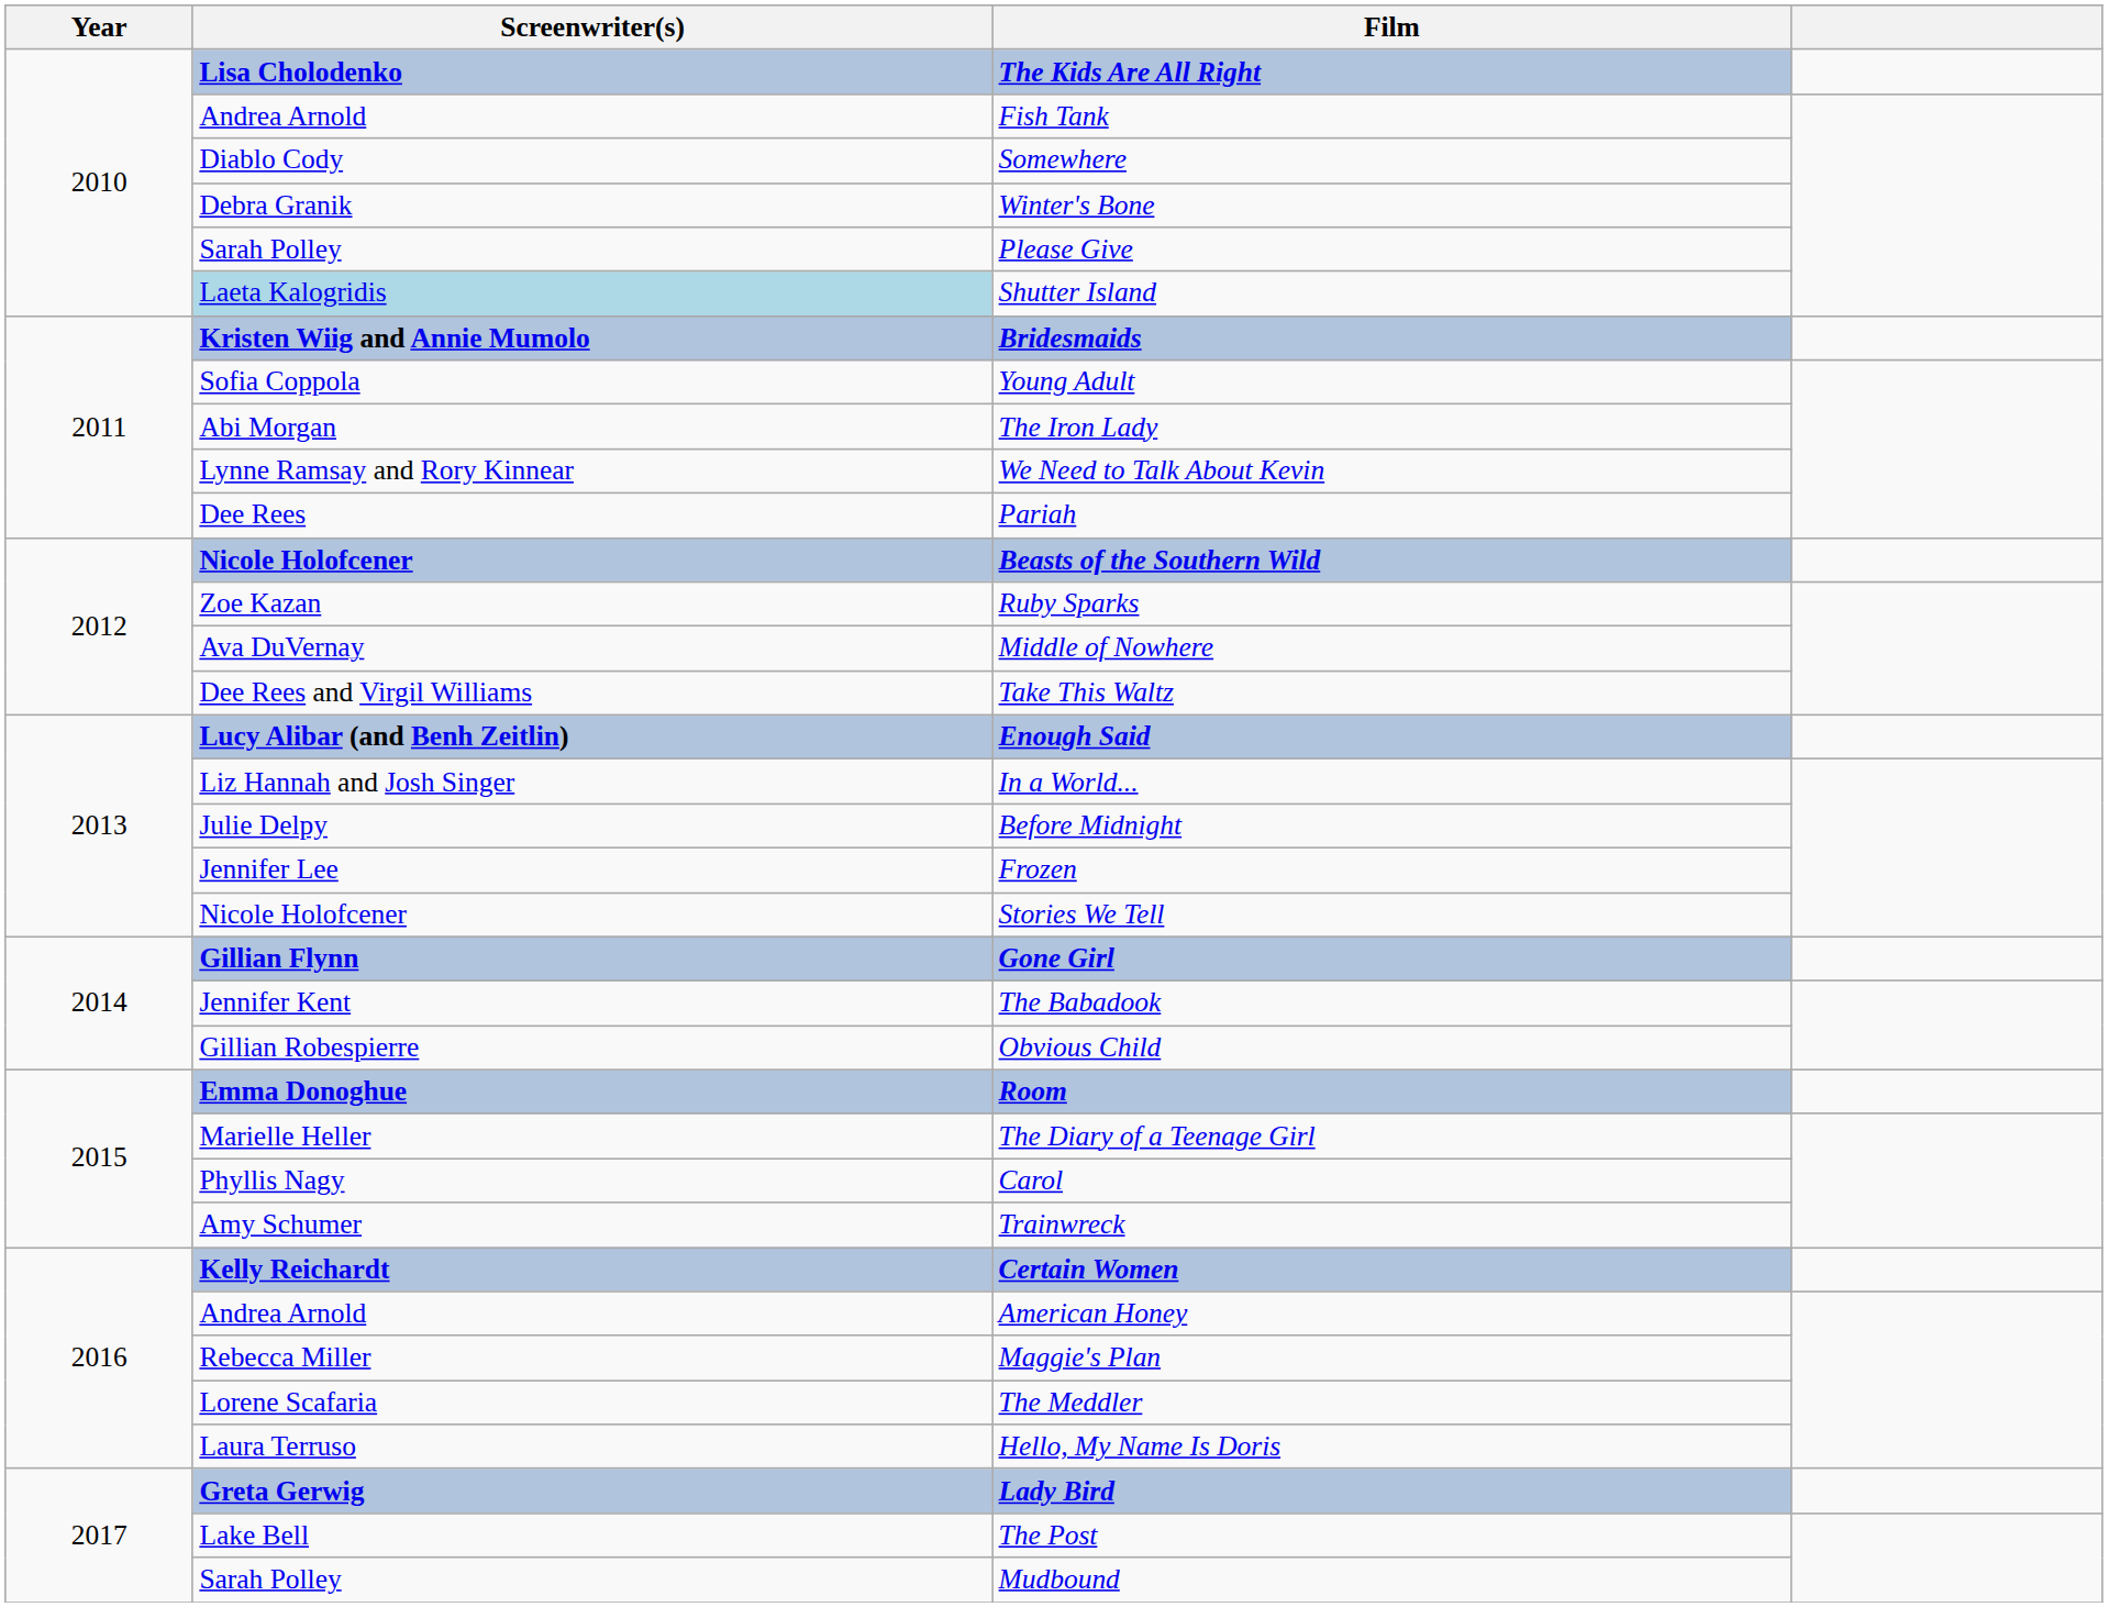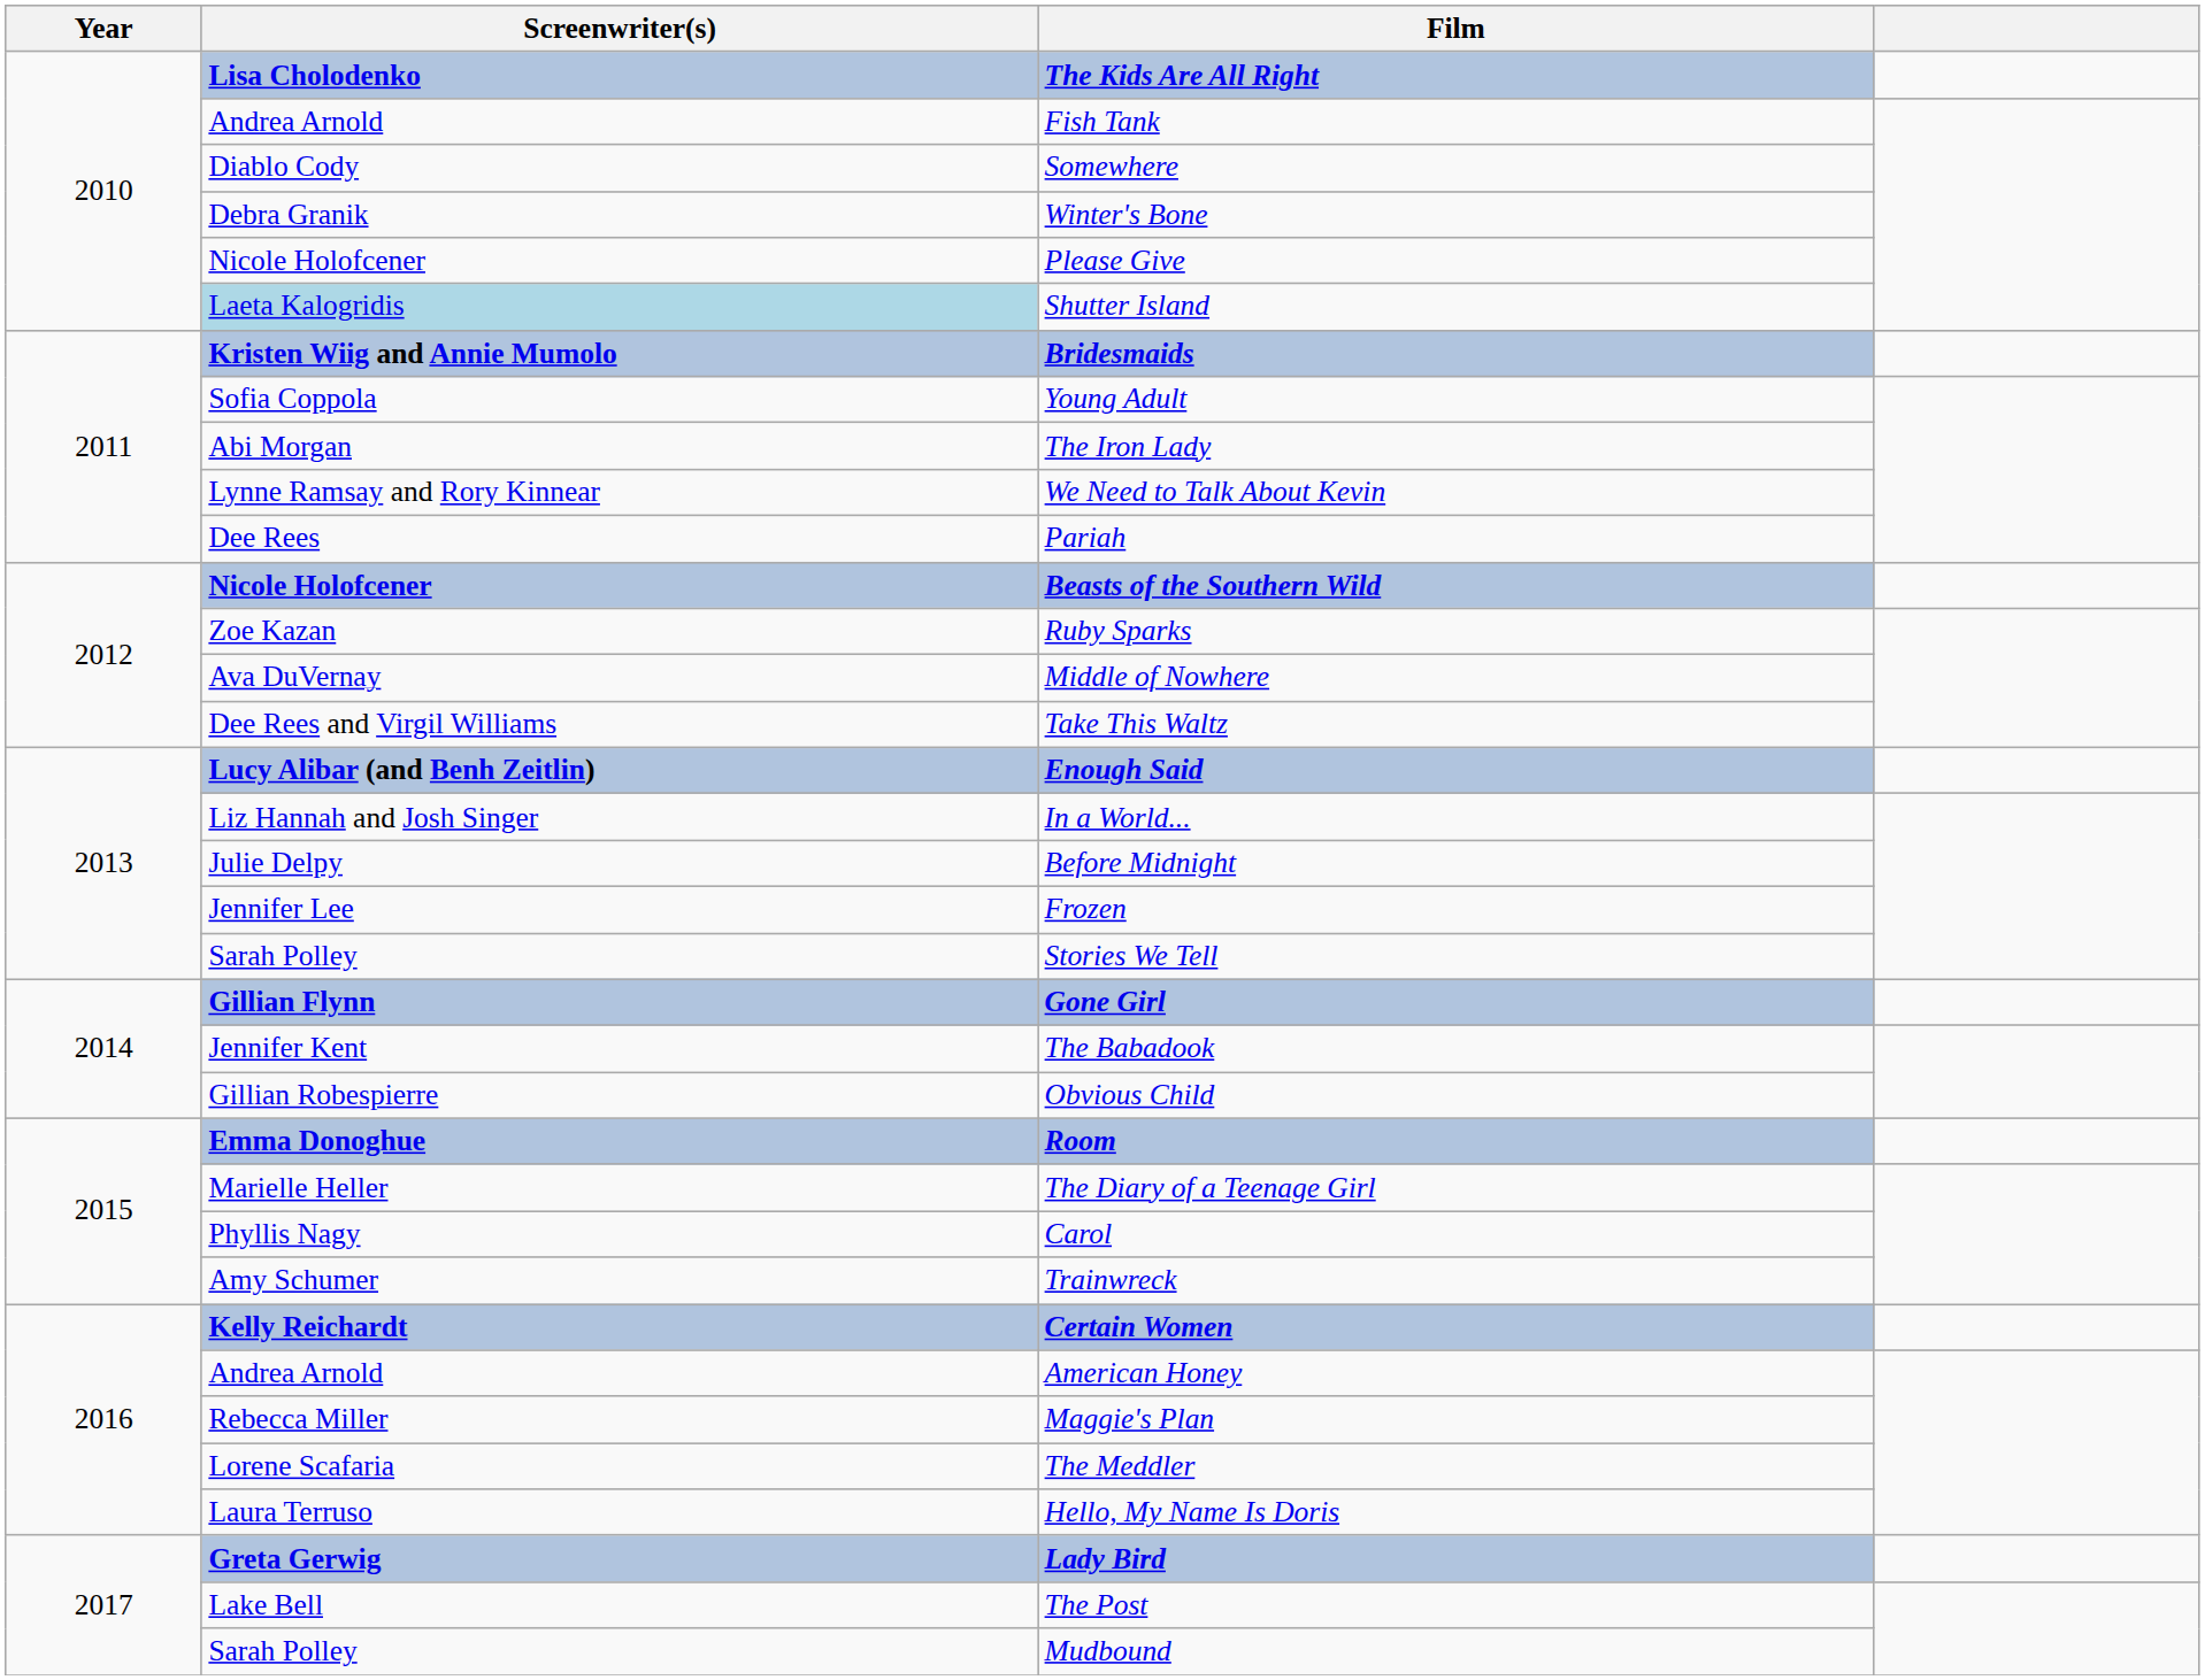 <table class="wikitable" width="95%" cellphttps://en.wikipedia.org/wiki/Special:SpecialPagesadding="5">
 <tr>
 <th width="100"><strong>Year</strong></th>
 <th width="450"><strong>Screenwriter(s)</strong></th>
 <th width="450"><strong>Film</strong></th>
 <th></th>
 </tr>
 <tr>
 <td rowspan="6" style="text-align:center;">2010</td>
 <td style="background:#B0C4DE;"><strong><a href='#'>Lisa Cholodenko</a></strong></td>
 <td style="background:#B0C4DE;"><strong><em><a href='#'>The Kids Are All Right</a></em></strong></td>
 <td></td>
 </tr>
 <tr>
 <td><a href='#'>Andrea Arnold</a></td>
 <td><em><a href='#'>Fish Tank</a></em></td>
 <td rowspan="5"></td>
 </tr>
 <tr>
 <td><a href='#'>Diablo Cody</a></td>
 <td><em><a href='#'>Somewhere</a></em></td>
 </tr>
 <tr>
 <td><a href='#'>Debra Granik</a></td>
 <td><em><a href='#'>Winter's Bone</a></em></td>
 </tr>
 <tr>
-<td><a href='#'>Sarah Polley</a></td>
+<td><a href='#'>Nicole Holofcener</a></td>
 <td><em><a href='#'>Please Give</a></em></td>
 </tr>
 <tr>
 <td style="background: lightblue;"><a href='#'>Laeta Kalogridis</a></td>
 <td><em><a href='#'>Shutter Island</a></em></td>
 </tr>
 <tr>
 <td rowspan="5" style="text-align:center;">2011</td>
 <td style="background:#B0C4DE;"><strong><a href='#'>Kristen Wiig</a> and <a href='#'>Annie Mumolo</a></strong></td>
 <td style="background:#B0C4DE;"><strong><em><a href='#'>Bridesmaids</a></em></strong></td>
 <td></td>
 </tr>
 <tr>
 <td><a href='#'>Sofia Coppola</a></td>
 <td><em><a href='#'>Young Adult</a></em></td>
 <td rowspan="4"></td>
 </tr>
 <tr>
 <td><a href='#'>Abi Morgan</a></td>
 <td><em><a href='#'>The Iron Lady</a></em></td>
 </tr>
 <tr>
 <td><a href='#'>Lynne Ramsay</a> and <a href='#'>Rory Kinnear</a></td>
 <td><em><a href='#'>We Need to Talk About Kevin</a></em></td>
 </tr>
 <tr>
 <td><a href='#'>Dee Rees</a></td>
 <td><em><a href='#'>Pariah</a></em></td>
 </tr>
 <tr>
 <td rowspan="4" style="text-align:center;">2012</td>
 <td style="background:#B0C4DE;"><strong><a href='#'>Nicole Holofcener</a></strong></td>
 <td style="background:#B0C4DE;"><strong><em><a href='#'>Beasts of the Southern Wild</a></em></strong></td>
 <td></td>
 </tr>
 <tr>
 <td><a href='#'>Zoe Kazan</a></td>
 <td><em><a href='#'>Ruby Sparks</a></em></td>
 <td rowspan="3"></td>
 </tr>
 <tr>
 <td><a href='#'>Ava DuVernay</a></td>
 <td><em><a href='#'>Middle of Nowhere</a></em></td>
 </tr>
 <tr>
 <td><a href='#'>Dee Rees</a> and <a href='#'>Virgil Williams</a></td>
 <td><em><a href='#'>Take This Waltz</a></em></td>
 </tr>
 <tr>
 <td rowspan="5" style="text-align:center;">2013</td>
 <td style="background:#B0C4DE;"><strong><a href='#'>Lucy Alibar</a> (and <a href='#'>Benh Zeitlin</a>)</strong></td>
 <td style="background:#B0C4DE;"><strong><em><a href='#'>Enough Said</a></em></strong></td>
 <td></td>
 </tr>
 <tr>
 <td><a href='#'>Liz Hannah</a> and <a href='#'>Josh Singer</a></td>
 <td><em><a href='#'>In a World...</a></em></td>
 <td rowspan="4"></td>
 </tr>
 <tr>
 <td><a href='#'>Julie Delpy</a></td>
 <td><em><a href='#'>Before Midnight</a></em></td>
 </tr>
 <tr>
 <td><a href='#'>Jennifer Lee</a></td>
 <td><em><a href='#'>Frozen</a></em></td>
 </tr>
 <tr>
-<td><a href='#'>Nicole Holofcener</a></td>
+<td><a href='#'>Sarah Polley</a></td>
 <td><em><a href='#'>Stories We Tell</a></em></td>
 </tr>
 <tr>
 <td rowspan="3" style="text-align:center;">2014</td>
 <td style="background:#B0C4DE;"><strong><a href='#'>Gillian Flynn</a></strong></td>
 <td style="background:#B0C4DE;"><strong><em><a href='#'>Gone Girl</a></em></strong></td>
 <td></td>
 </tr>
 <tr>
 <td><a href='#'>Jennifer Kent</a></td>
 <td><em><a href='#'>The Babadook</a></em></td>
 <td rowspan="2"></td>
 </tr>
 <tr>
 <td><a href='#'>Gillian Robespierre</a></td>
 <td><em><a href='#'>Obvious Child</a></em></td>
 </tr>
 <tr>
 <td rowspan="4" style="text-align:center;">2015</td>
 <td style="background:#B0C4DE;"><strong><a href='#'>Emma Donoghue</a></strong></td>
 <td style="background:#B0C4DE;"><strong><em><a href='#'>Room</a></em></strong></td>
 <td></td>
 </tr>
 <tr>
 <td><a href='#'>Marielle Heller</a></td>
 <td><em><a href='#'>The Diary of a Teenage Girl</a></em></td>
 <td rowspan="3"></td>
 </tr>
 <tr>
 <td><a href='#'>Phyllis Nagy</a></td>
 <td><em><a href='#'>Carol</a></em></td>
 </tr>
 <tr>
 <td><a href='#'>Amy Schumer</a></td>
 <td><em><a href='#'>Trainwreck</a></em></td>
 </tr>
 <tr>
 <td rowspan="5" style="text-align:center;">2016</td>
 <td style="background:#B0C4DE;"><strong><a href='#'>Kelly Reichardt</a></strong></td>
 <td style="background:#B0C4DE;"><strong><em><a href='#'>Certain Women</a></em></strong></td>
 <td></td>
 </tr>
 <tr>
 <td><a href='#'>Andrea Arnold</a></td>
 <td><em><a href='#'>American Honey</a></em></td>
 <td rowspan="4"></td>
 </tr>
 <tr>
 <td><a href='#'>Rebecca Miller</a></td>
 <td><em><a href='#'>Maggie's Plan</a></em></td>
 </tr>
 <tr>
 <td><a href='#'>Lorene Scafaria</a></td>
 <td><em><a href='#'>The Meddler</a></em></td>
 </tr>
 <tr>
 <td><a href='#'>Laura Terruso</a></td>
 <td><em><a href='#'>Hello, My Name Is Doris</a></em></td>
 </tr>
 <tr>
 <td rowspan="4" style="text-align:center;">2017</td>
 <td style="background:#B0C4DE;"><strong><a href='#'>Greta Gerwig</a></strong></td>
 <td style="background:#B0C4DE;"><strong><em><a href='#'>Lady Bird</a></em></strong></td>
 <td></td>
 </tr>
 <tr>
 <td><a href='#'>Lake Bell</a></td>
 <td><em><a href='#'>The Post</a></em></td>
 <td rowspan="2"></td>
 </tr>
 <tr>
 <td><a href='#'>Sarah Polley</a></td>
 <td><em><a href='#'>Mudbound</a></em></td>
 </tr>
 </table>
